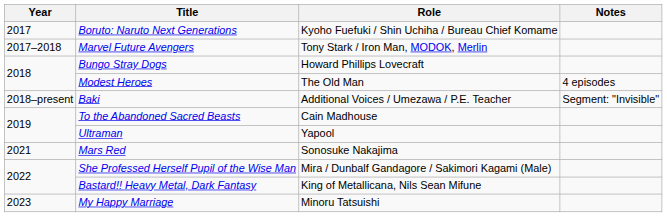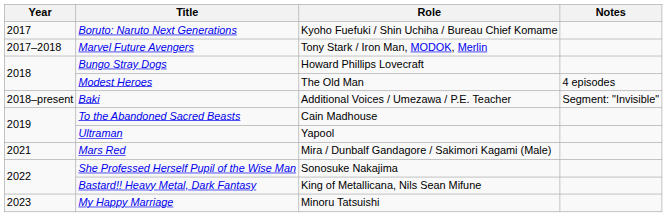 <table class="wikitable">
 <tr align="center">
 <th>Year</th>
 <th>Title</th>
 <th>Role</th>
 <th>Notes</th>
 </tr>
 <tr>
 <td>2017</td>
 <td><em><a href='#'>Boruto: Naruto Next Generations</a></em></td>
 <td>Kyoho Fuefuki / Shin Uchiha / Bureau Chief Komame</td>
 <td></td>
 </tr>
 <tr>
 <td>2017–2018</td>
 <td><em><a href='#'>Marvel Future Avengers</a></em></td>
 <td>Tony Stark / Iron Man, <a href='#'>MODOK</a>, <a href='#'>Merlin</a></td>
 <td></td>
 </tr>
 <tr>
 <td rowspan="2">2018</td>
 <td><em><a href='#'>Bungo Stray Dogs</a></em></td>
 <td>Howard Phillips Lovecraft</td>
 <td></td>
 </tr>
 <tr>
 <td><em><a href='#'>Modest Heroes</a></em></td>
 <td>The Old Man</td>
 <td>4 episodes</td>
 </tr>
 <tr>
 <td>2018–present</td>
 <td><em><a href='#'>Baki</a></em></td>
 <td>Additional Voices / Umezawa / P.E. Teacher</td>
 <td>Segment: "Invisible"</td>
 </tr>
 <tr>
 <td rowspan="2">2019</td>
 <td><em><a href='#'>To the Abandoned Sacred Beasts</a></em></td>
 <td>Cain Madhouse</td>
 <td></td>
 </tr>
 <tr>
 <td><em><a href='#'>Ultraman</a></em></td>
 <td>Yapool</td>
 <td></td>
 </tr>
 <tr>
 <td>2021</td>
 <td><em><a href='#'>Mars Red</a></em></td>
-<td>Sonosuke Nakajima</td>
+<td>Mira / Dunbalf Gandagore / Sakimori Kagami (Male)</td>
 <td></td>
 </tr>
 <tr>
 <td rowspan="2">2022</td>
 <td><em><a href='#'>She Professed Herself Pupil of the Wise Man</a></em></td>
-<td>Mira / Dunbalf Gandagore / Sakimori Kagami (Male)</td>
+<td>Sonosuke Nakajima</td>
 <td></td>
 </tr>
 <tr>
 <td><em><a href='#'>Bastard!! Heavy Metal, Dark Fantasy</a></em></td>
 <td>King of Metallicana, Nils Sean Mifune</td>
 <td></td>
 </tr>
 <tr>
 <td>2023</td>
 <td><em><a href='#'>My Happy Marriage</a></em></td>
 <td>Minoru Tatsuishi</td>
 <td></td>
 </tr>
 </table>
